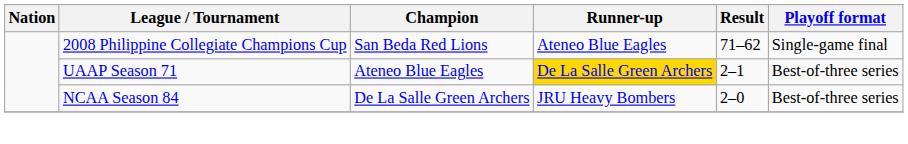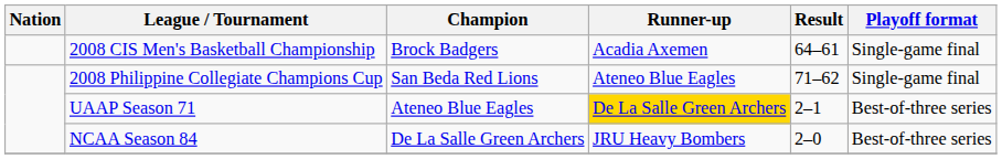 <table class="wikitable" style="font-size:90%;">
 <tr>
 <th>Nation</th>
 <th>League / Tournament</th>
 <th>Champion</th>
 <th>Runner-up</th>
 <th>Result</th>
 <th><a href='#'>Playoff format</a></th>
+</tr>
+<tr>
+<td></td>
+<td><a href='#'>2008 CIS Men's Basketball Championship</a></td>
+<td><a href='#'>Brock Badgers</a></td>
+<td><a href='#'>Acadia Axemen</a></td>
+<td>64–61</td>
+<td>Single-game final</td>
 </tr>
 <tr>
 <td rowspan=3></td>
 <td><a href='#'>2008 Philippine Collegiate Champions Cup</a></td>
 <td><a href='#'>San Beda Red Lions</a></td>
 <td><a href='#'>Ateneo Blue Eagles</a></td>
 <td>71–62</td>
 <td>Single-game final</td>
 </tr>
 <tr>
 <td><a href='#'>UAAP Season 71</a></td>
 <td><a href='#'>Ateneo Blue Eagles</a></td>
 <td style="background: gold;"><a href='#'>De La Salle Green Archers</a></td>
 <td>2–1</td>
 <td>Best-of-three series</td>
 </tr>
 <tr>
 <td><a href='#'>NCAA Season 84</a></td>
 <td><a href='#'>De La Salle Green Archers</a></td>
 <td><a href='#'>JRU Heavy Bombers</a></td>
 <td>2–0</td>
 <td>Best-of-three series</td>
 </tr>
 <tr>
 </tr>
 </table>
